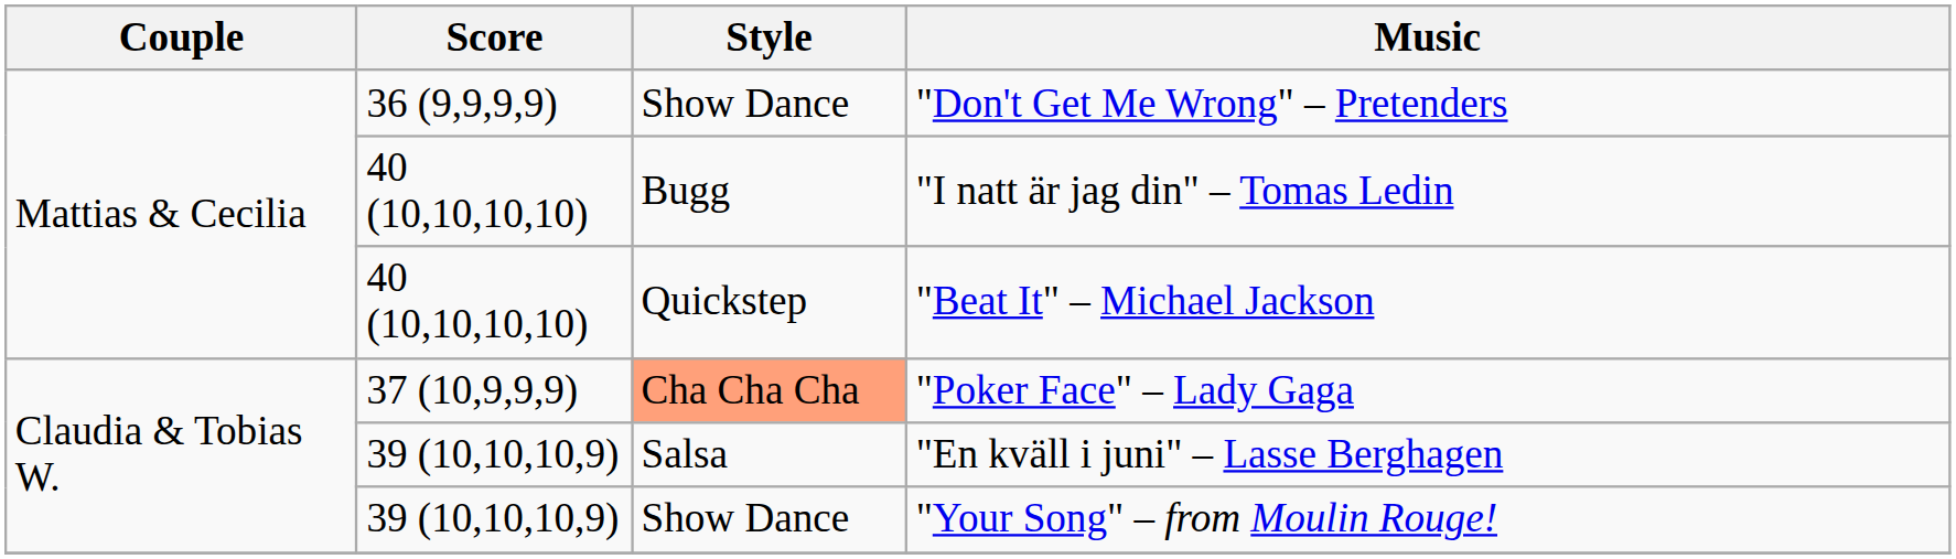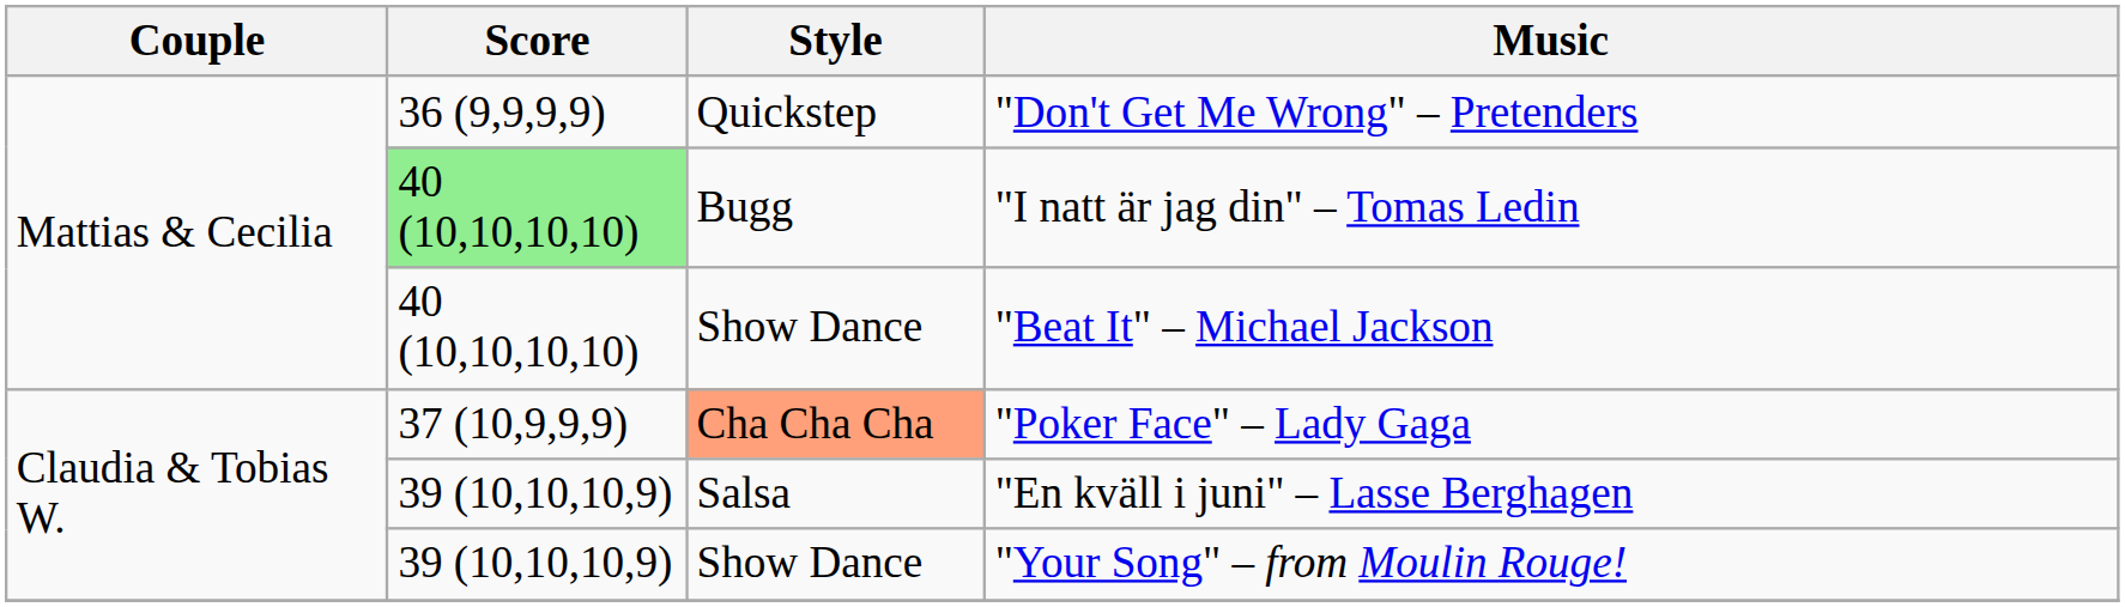 <table class="wikitable">
 <tr>
 <th width="130">Couple</th>
 <th width="100">Score</th>
 <th width="100">Style</th>
 <th width="400">Music</th>
 </tr>
 <tr>
 <td rowspan="3">Mattias & Cecilia</td>
 <td>36 (9,9,9,9)</td>
-<td>Show Dance</td>
+<td>Quickstep</td>
 <td>"<a href='#'>Don't Get Me Wrong</a>" – <a href='#'>Pretenders</a></td>
 </tr>
 <tr>
-<td>40 (10,10,10,10)</td>
+<td style="background: lightgreen;">40 (10,10,10,10)</td>
 <td>Bugg</td>
 <td>"I natt är jag din" – <a href='#'>Tomas Ledin</a></td>
 </tr>
 <tr>
 <td>40 (10,10,10,10)</td>
-<td>Quickstep</td>
+<td>Show Dance</td>
 <td>"<a href='#'>Beat It</a>" – <a href='#'>Michael Jackson</a></td>
 </tr>
 <tr>
 <td rowspan="3">Claudia & Tobias W.</td>
 <td>37 (10,9,9,9)</td>
 <td style="background: lightsalmon;">Cha Cha Cha</td>
 <td>"<a href='#'>Poker Face</a>" – <a href='#'>Lady Gaga</a></td>
 </tr>
 <tr>
 <td>39 (10,10,10,9)</td>
 <td>Salsa</td>
 <td>"En kväll i juni" – <a href='#'>Lasse Berghagen</a></td>
 </tr>
 <tr>
 <td>39 (10,10,10,9)</td>
 <td>Show Dance</td>
 <td>"<a href='#'>Your Song</a>" – <em>from <a href='#'>Moulin Rouge!</a></em></td>
 </tr>
 <tr>
 </tr>
 </table>
